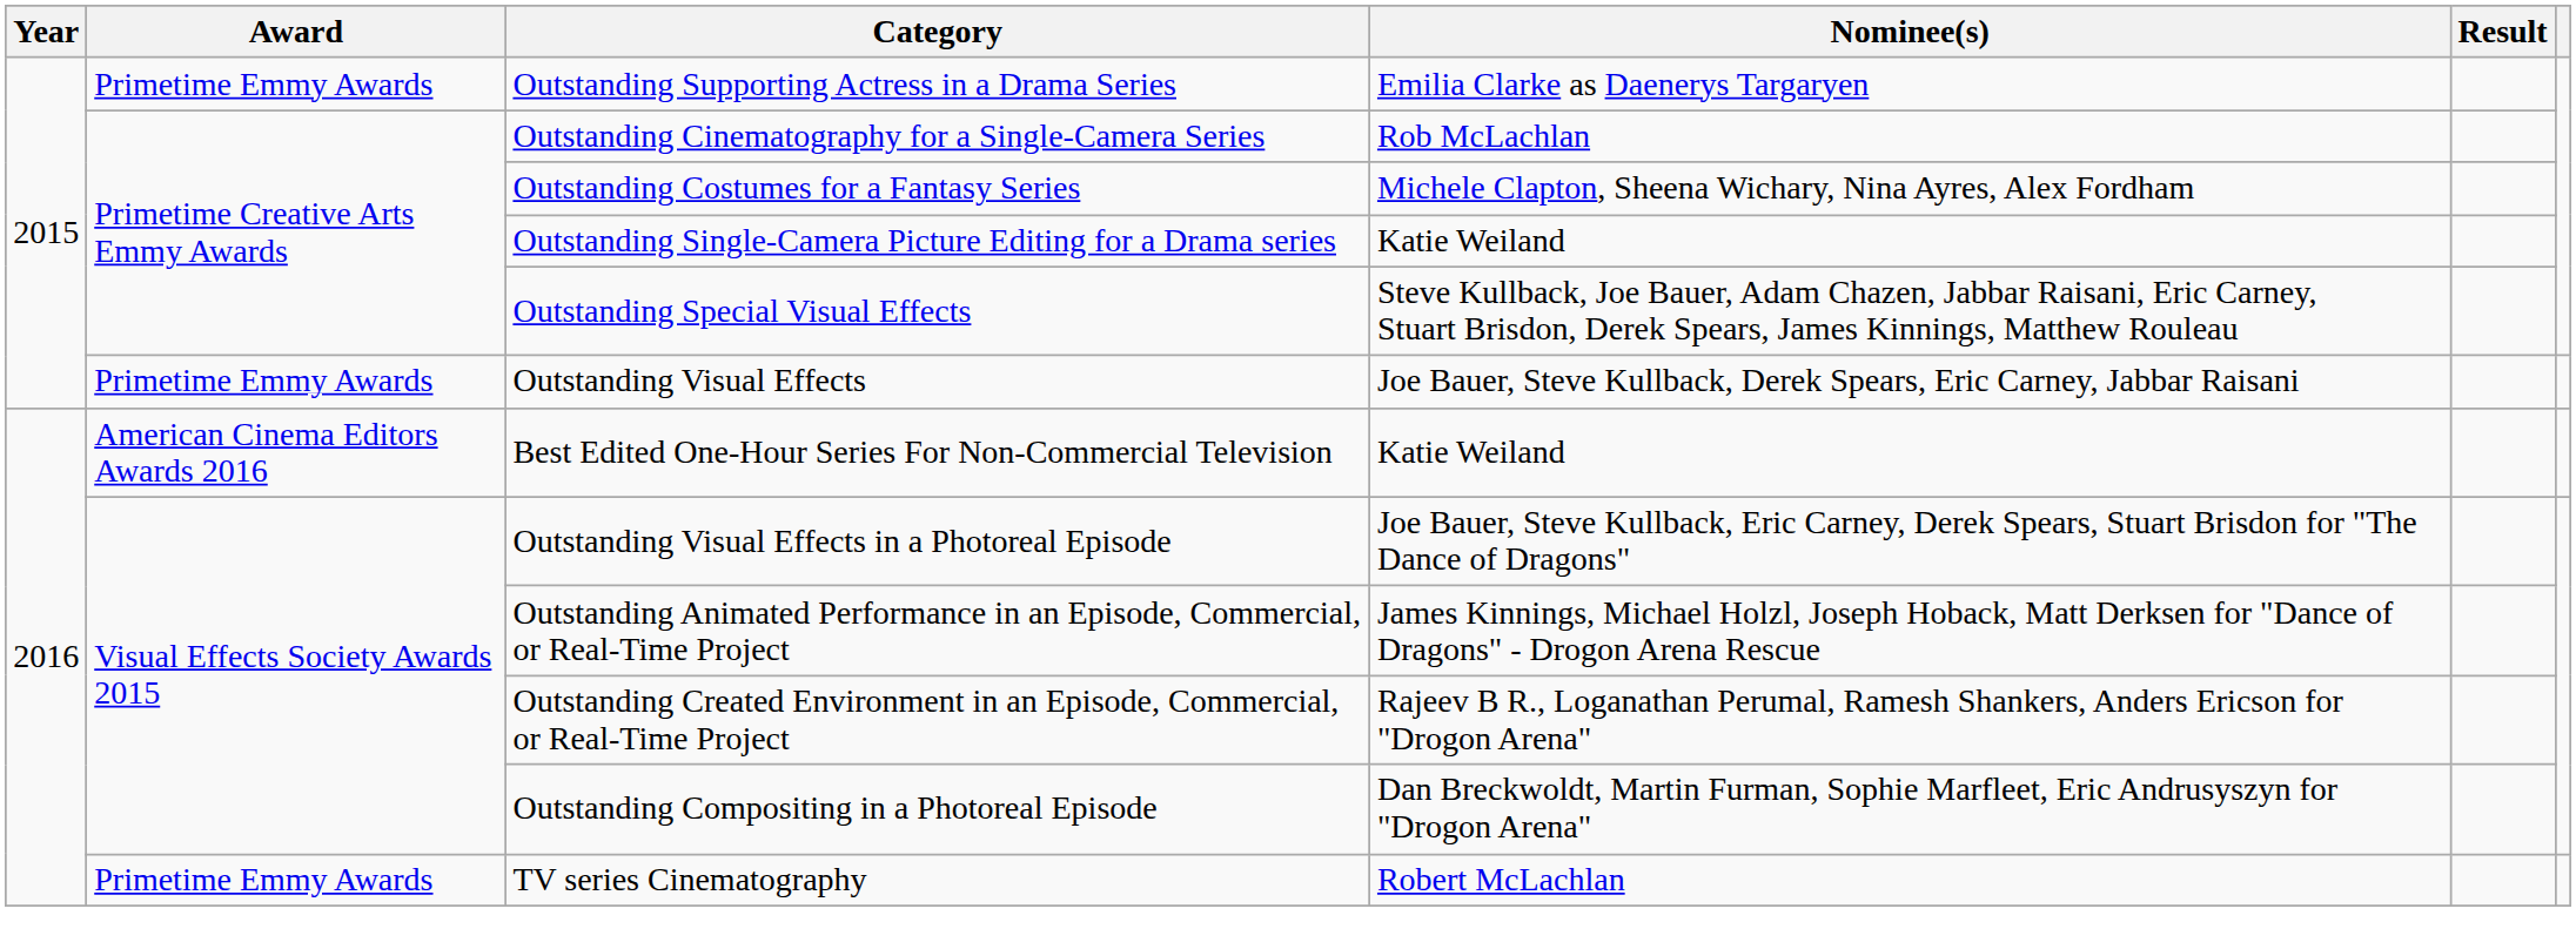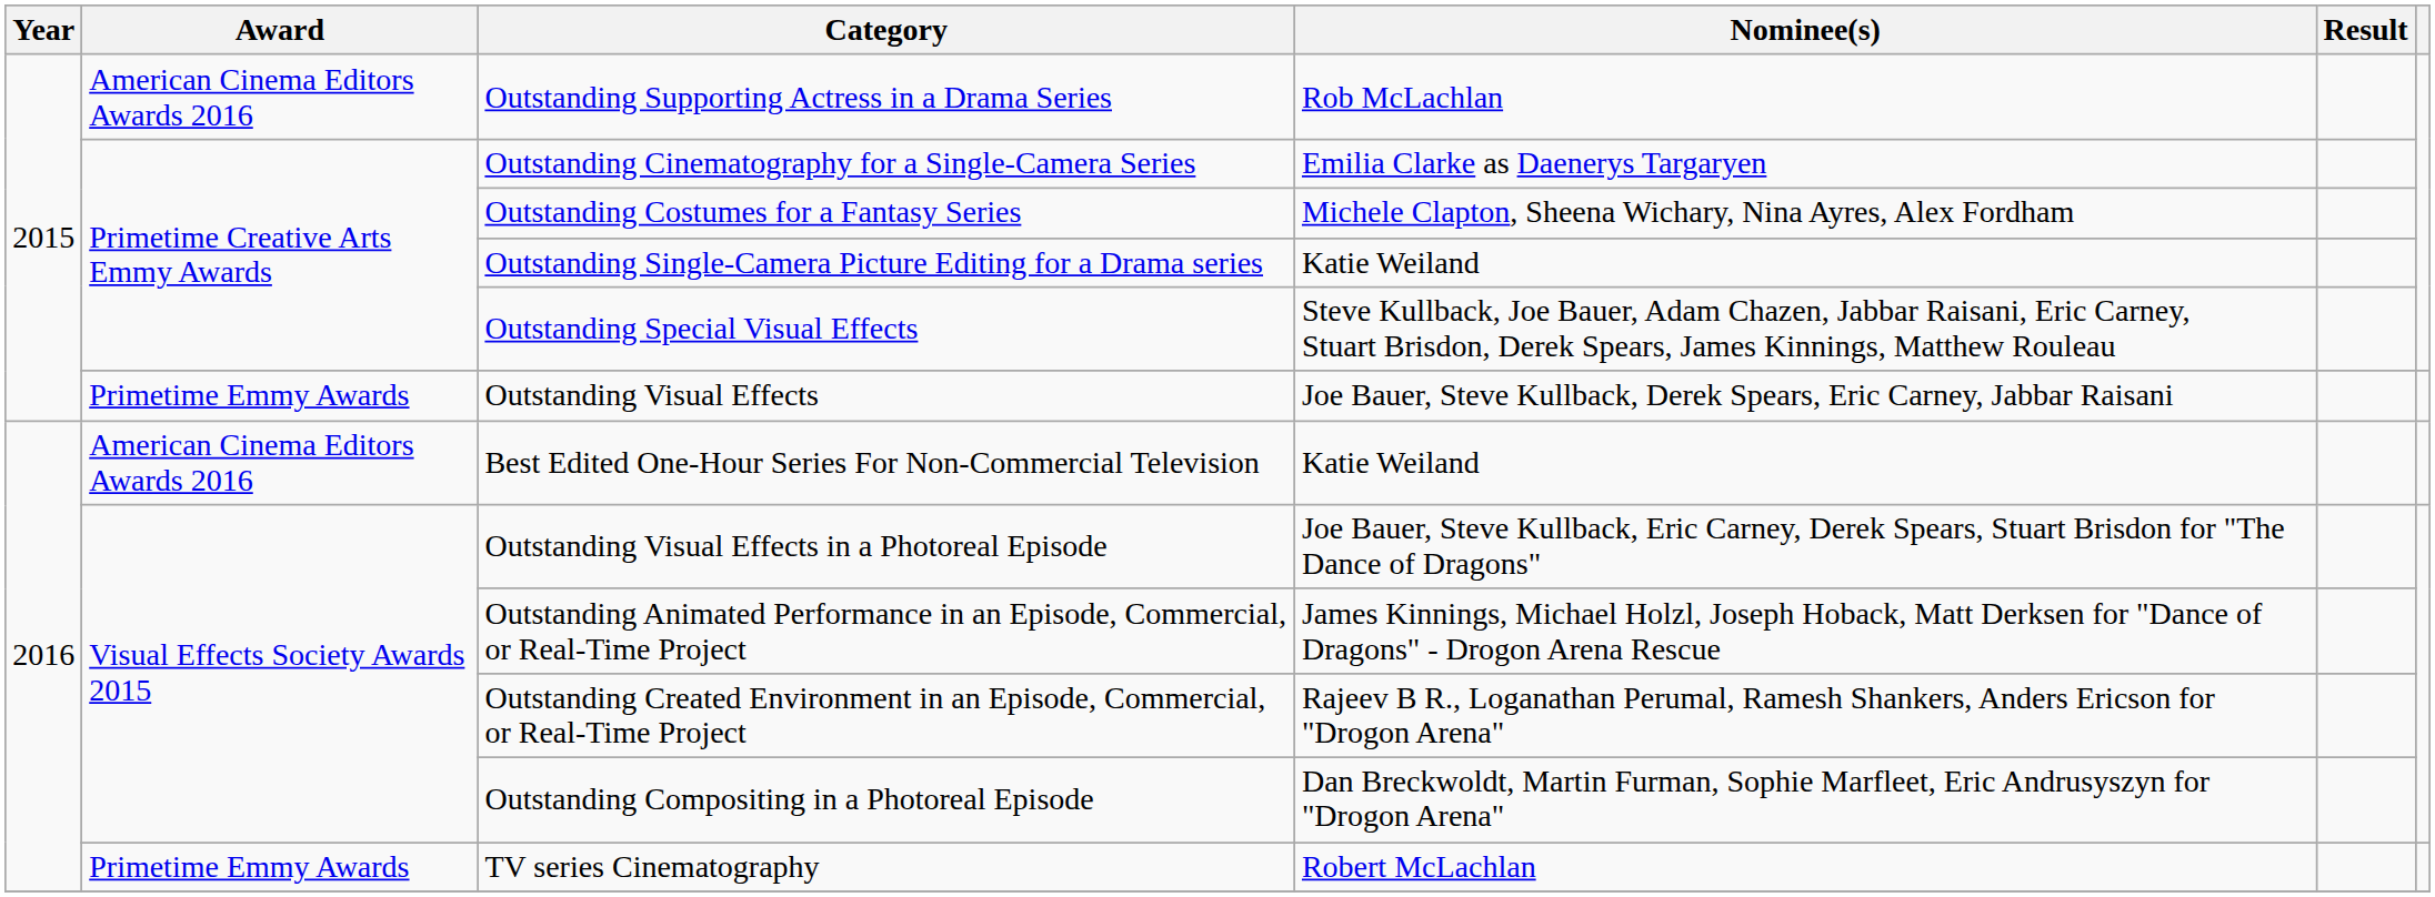 <table class="wikitable sortable plainrowheaders">
 <tr>
 <th>Year</th>
 <th>Award</th>
 <th>Category</th>
 <th>Nominee(s)</th>
 <th>Result</th>
 <th class="unsortable"></th>
 </tr>
 <tr>
 <td rowspan=6>2015</td>
-<td scope="row"><a href='#'>Primetime Emmy Awards</a></td>
+<td scope="row"><a href='#'>American Cinema Editors Awards 2016</a></td>
 <td scope="row"><a href='#'>Outstanding Supporting Actress in a Drama Series</a></td>
-<td scope="row"><a href='#'>Emilia Clarke</a> as <a href='#'>Daenerys Targaryen</a></td>
+<td scope="row"><a href='#'>Rob McLachlan</a></td>
 <td></td>
 <td rowspan="5"></td>
 </tr>
 <tr>
 <td scope="row" rowspan=4><a href='#'>Primetime Creative Arts Emmy Awards</a></td>
 <td scope="row"><a href='#'>Outstanding Cinematography for a Single-Camera Series</a></td>
-<td scope="row"><a href='#'>Rob McLachlan</a></td>
+<td scope="row"><a href='#'>Emilia Clarke</a> as <a href='#'>Daenerys Targaryen</a></td>
 <td></td>
 </tr>
 <tr>
 <td scope="row"><a href='#'>Outstanding Costumes for a Fantasy Series</a></td>
 <td scope="row"><a href='#'>Michele Clapton</a>, Sheena Wichary, Nina Ayres, Alex Fordham</td>
 <td></td>
 </tr>
 <tr>
 <td scope="row"><a href='#'>Outstanding Single-Camera Picture Editing for a Drama series</a></td>
 <td scope="row">Katie Weiland</td>
 <td></td>
 </tr>
 <tr>
 <td scope="row"><a href='#'>Outstanding Special Visual Effects</a></td>
 <td scope="row">Steve Kullback, Joe Bauer, Adam Chazen, Jabbar Raisani, Eric Carney,<br> Stuart Brisdon, Derek Spears, James Kinnings, Matthew Rouleau</td>
 <td></td>
 </tr>
 <tr>
 <td scope="row"><a href='#'>Primetime Emmy Awards</a></td>
 <td scope="row">Outstanding Visual Effects</td>
 <td scope="row">Joe Bauer, Steve Kullback, Derek Spears, Eric Carney, Jabbar Raisani</td>
 <td></td>
 <td></td>
 </tr>
 <tr>
 <td rowspan="6">2016</td>
 <td scope="row"><a href='#'>American Cinema Editors Awards 2016</a></td>
 <td scope="row">Best Edited One-Hour Series For Non-Commercial Television</td>
 <td scope="row">Katie Weiland</td>
 <td></td>
 <td></td>
 </tr>
 <tr>
 <td scope="row" rowspan="4"><a href='#'>Visual Effects Society Awards 2015</a></td>
 <td scope="row">Outstanding Visual Effects in a Photoreal Episode</td>
 <td scope="row">Joe Bauer, Steve Kullback, Eric Carney, Derek Spears, Stuart Brisdon for "The Dance of Dragons"</td>
 <td></td>
 <td rowspan="4"></td>
 </tr>
 <tr>
 <td scope="row">Outstanding Animated Performance in an Episode, Commercial, or Real-Time Project</td>
 <td scope="row">James Kinnings, Michael Holzl, Joseph Hoback, Matt Derksen for "Dance of Dragons" - Drogon Arena Rescue</td>
 <td></td>
 </tr>
 <tr>
 <td scope="row">Outstanding Created Environment in an Episode, Commercial, or Real-Time Project</td>
 <td scope="row">Rajeev B R., Loganathan Perumal, Ramesh Shankers, Anders Ericson for "Drogon Arena"</td>
 <td></td>
 </tr>
 <tr>
 <td scope="row">Outstanding Compositing in a Photoreal Episode</td>
 <td scope="row">Dan Breckwoldt, Martin Furman, Sophie Marfleet, Eric Andrusyszyn for "Drogon Arena"</td>
 <td></td>
 </tr>
 <tr>
 <td scope="row"><a href='#'>Primetime Emmy Awards</a></td>
 <td scope="row">TV series Cinematography</td>
 <td scope="row"><a href='#'>Robert McLachlan</a></td>
 <td></td>
 <td></td>
 </tr>
 <tr>
 </tr>
 </table>
